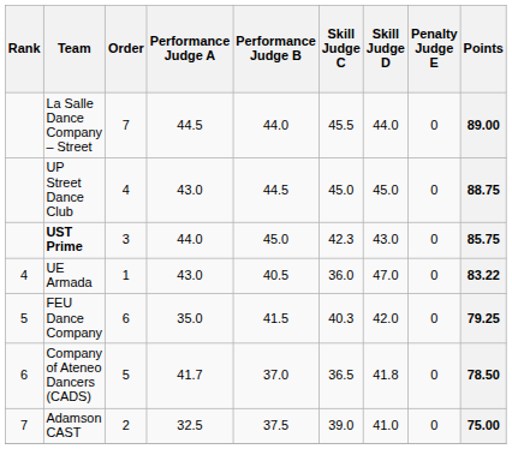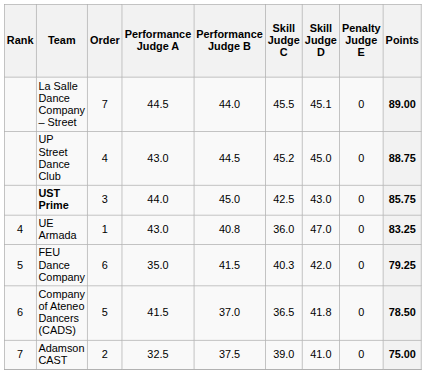 <table class="wikitable" style="text-align:center;">
 <tr>
 <th style="width:30px; height: 100px;">Rank</th>
 <th style="width:250px;">Team</th>
 <th>Order</th>
 <th>Performance<br>Judge A</th>
 <th>Performance<br>Judge B</th>
 <th>Skill<br>Judge C</th>
 <th>Skill<br>Judge D</th>
 <th>Penalty<br>Judge E</th>
 <th>Points</th>
 </tr>
 <tr>
 <td></td>
 <td align=left> La Salle Dance Company – Street</td>
 <td>7</td>
 <td>44.5</td>
 <td>44.0</td>
 <td>45.5</td>
-<td>44.0</td>
+<td>45.1</td>
 <td>0</td>
 <th>89.00</th>
 </tr>
 <tr>
 <td></td>
 <td align=left> UP Street Dance Club</td>
 <td>4</td>
 <td>43.0</td>
 <td>44.5</td>
-<td>45.0</td>
+<td>45.2</td>
 <td>45.0</td>
 <td>0</td>
 <th>88.75</th>
 </tr>
 <tr>
 <td></td>
 <td align=left> <strong>UST Prime</strong></td>
 <td>3</td>
 <td>44.0</td>
 <td>45.0</td>
-<td>42.3</td>
+<td>42.5</td>
 <td>43.0</td>
 <td>0</td>
 <th>85.75</th>
 </tr>
 <tr>
 <td>4</td>
 <td align=left> UE Armada</td>
 <td>1</td>
 <td>43.0</td>
-<td>40.5</td>
+<td>40.8</td>
 <td>36.0</td>
 <td>47.0</td>
 <td>0</td>
-<th>83.22</th>
+<th>83.25</th>
 </tr>
 <tr>
 <td>5</td>
 <td align=left> FEU Dance Company</td>
 <td>6</td>
 <td>35.0</td>
 <td>41.5</td>
 <td>40.3</td>
 <td>42.0</td>
 <td>0</td>
 <th>79.25</th>
 </tr>
 <tr>
 <td>6</td>
 <td align=left> Company of Ateneo Dancers (CADS)</td>
 <td>5</td>
-<td>41.7</td>
+<td>41.5</td>
 <td>37.0</td>
 <td>36.5</td>
 <td>41.8</td>
 <td>0</td>
 <th>78.50</th>
 </tr>
 <tr>
 <td>7</td>
 <td align=left> Adamson CAST</td>
 <td>2</td>
 <td>32.5</td>
 <td>37.5</td>
 <td>39.0</td>
 <td>41.0</td>
 <td>0</td>
 <th>75.00</th>
 </tr>
 <tr>
 </tr>
 </table>
